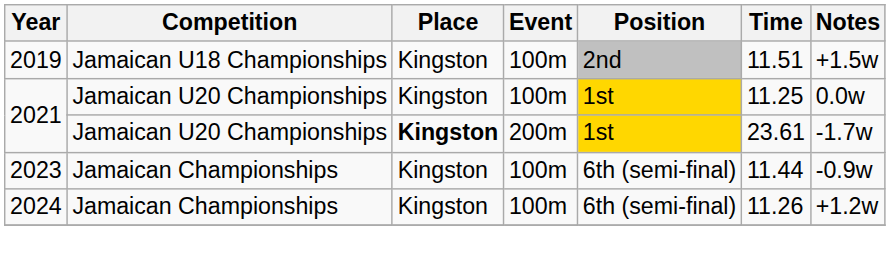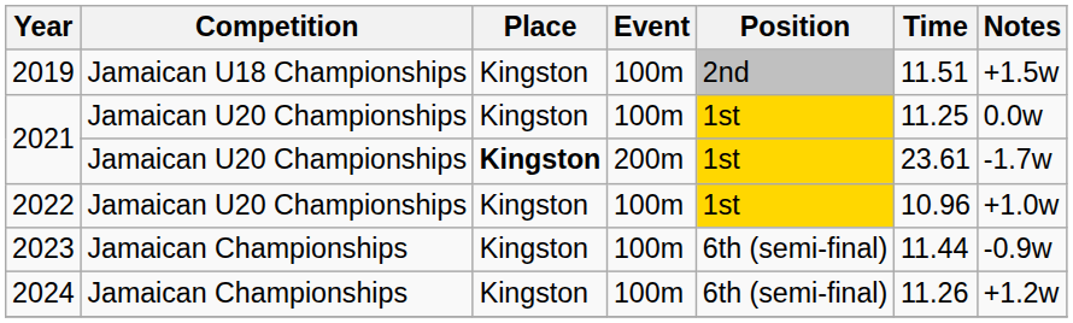 <table class="wikitable">
 <tr>
 <th>Year</th>
 <th>Competition</th>
 <th>Place</th>
 <th>Event</th>
 <th>Position</th>
 <th>Time</th>
 <th>Notes</th>
 </tr>
 <tr>
 <td>2019</td>
 <td>Jamaican U18 Championships</td>
 <td>Kingston</td>
 <td>100m</td>
 <td bgcolor=silver>2nd</td>
 <td>11.51</td>
 <td>+1.5w</td>
 </tr>
 <tr>
 <td rowspan=2>2021</td>
 <td>Jamaican U20 Championships</td>
 <td>Kingston</td>
 <td>100m</td>
 <td bgcolor=gold>1st</td>
 <td>11.25</td>
 <td>0.0w</td>
 </tr>
 <tr>
 <td>Jamaican U20 Championships</td>
 <td><strong>Kingston</strong></td>
 <td>200m</td>
 <td bgcolor=gold>1st</td>
 <td>23.61</td>
 <td>-1.7w</td>
 </tr>
 <tr>
+<td>2022</td>
+<td>Jamaican U20 Championships</td>
+<td>Kingston</td>
+<td>100m</td>
+<td bgcolor=gold>1st</td>
+<td>10.96</td>
+<td>+1.0w</td>
+</tr>
+<tr>
 <td>2023</td>
 <td>Jamaican Championships</td>
 <td>Kingston</td>
 <td>100m</td>
 <td>6th (semi-final)</td>
 <td>11.44</td>
 <td>-0.9w</td>
 </tr>
 <tr>
 <td>2024</td>
 <td>Jamaican Championships</td>
 <td>Kingston</td>
 <td>100m</td>
 <td>6th (semi-final)</td>
 <td>11.26</td>
 <td>+1.2w</td>
 </tr>
 <tr>
 </tr>
 </table>
